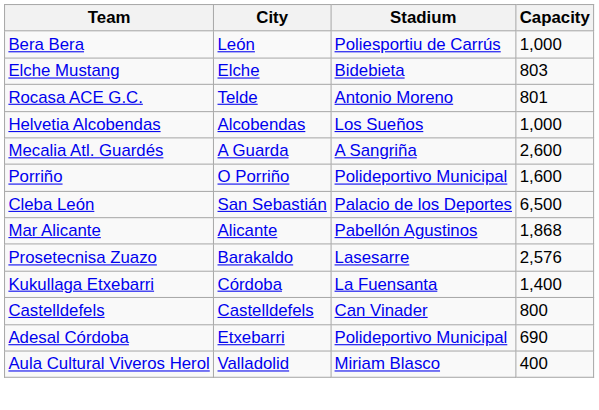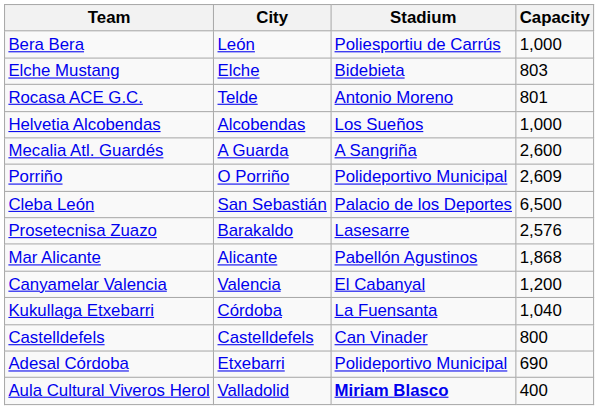 <table class="wikitable sortable">
 <tr>
 <th>Team</th>
 <th>City</th>
 <th>Stadium</th>
 <th>Capacity</th>
 </tr>
 <tr>
 <td><a href='#'>Bera Bera</a></td>
 <td><a href='#'>León</a></td>
 <td><a href='#'>Poliesportiu de Carrús</a></td>
 <td>1,000</td>
 </tr>
 <tr>
 <td><a href='#'>Elche Mustang</a></td>
 <td><a href='#'>Elche</a></td>
 <td><a href='#'>Bidebieta</a></td>
 <td>803</td>
 </tr>
 <tr>
 <td><a href='#'>Rocasa ACE G.C.</a></td>
 <td><a href='#'>Telde</a></td>
 <td><a href='#'>Antonio Moreno</a></td>
 <td>801</td>
 </tr>
 <tr>
 <td><a href='#'>Helvetia Alcobendas</a></td>
 <td><a href='#'>Alcobendas</a></td>
 <td><a href='#'>Los Sueños</a></td>
 <td>1,000</td>
 </tr>
 <tr>
 <td><a href='#'>Mecalia Atl. Guardés</a></td>
 <td><a href='#'>A Guarda</a></td>
 <td><a href='#'>A Sangriña</a></td>
 <td>2,600</td>
 </tr>
 <tr>
 <td><a href='#'>Porriño</a></td>
 <td><a href='#'>O Porriño</a></td>
 <td><a href='#'>Polideportivo Municipal</a></td>
-<td>1,600</td>
+<td>2,609</td>
 </tr>
 <tr>
 <td><a href='#'>Cleba León</a></td>
 <td><a href='#'>San Sebastián</a></td>
 <td><a href='#'>Palacio de los Deportes</a></td>
 <td>6,500</td>
 </tr>
 <tr>
+<td><a href='#'>Prosetecnisa Zuazo</a></td>
+<td><a href='#'>Barakaldo</a></td>
+<td><a href='#'>Lasesarre</a></td>
+<td>2,576</td>
+</tr>
+<tr>
 <td><a href='#'>Mar Alicante</a></td>
 <td><a href='#'>Alicante</a></td>
 <td><a href='#'>Pabellón Agustinos</a></td>
 <td>1,868</td>
 </tr>
 <tr>
-<td><a href='#'>Prosetecnisa Zuazo</a></td>
-<td><a href='#'>Barakaldo</a></td>
-<td><a href='#'>Lasesarre</a></td>
-<td>2,576</td>
+<td><a href='#'>Canyamelar Valencia</a></td>
+<td><a href='#'>Valencia</a></td>
+<td><a href='#'>El Cabanyal</a></td>
+<td>1,200</td>
 </tr>
 <tr>
 <td><a href='#'>Kukullaga Etxebarri</a></td>
 <td><a href='#'>Córdoba</a></td>
 <td><a href='#'>La Fuensanta</a></td>
-<td>1,400</td>
+<td>1,040</td>
 </tr>
 <tr>
 <td><a href='#'>Castelldefels</a></td>
 <td><a href='#'>Castelldefels</a></td>
 <td><a href='#'>Can Vinader</a></td>
 <td>800</td>
 </tr>
 <tr>
 <td><a href='#'>Adesal Córdoba</a></td>
 <td><a href='#'>Etxebarri</a></td>
 <td><a href='#'>Polideportivo Municipal</a></td>
 <td>690</td>
 </tr>
 <tr>
 <td><a href='#'>Aula Cultural Viveros Herol</a></td>
 <td><a href='#'>Valladolid</a></td>
-<td><a href='#'>Miriam Blasco</a></td>
+<td><strong><a href='#'>Miriam Blasco</a></strong></td>
 <td>400</td>
 </tr>
 </table>
